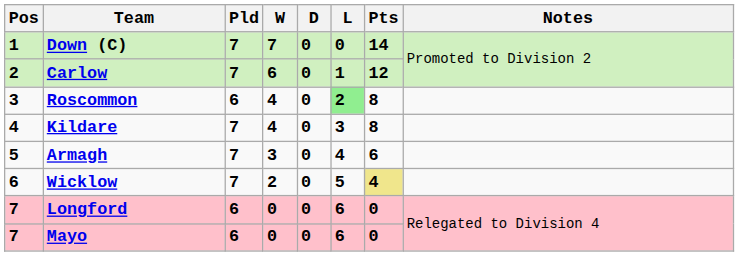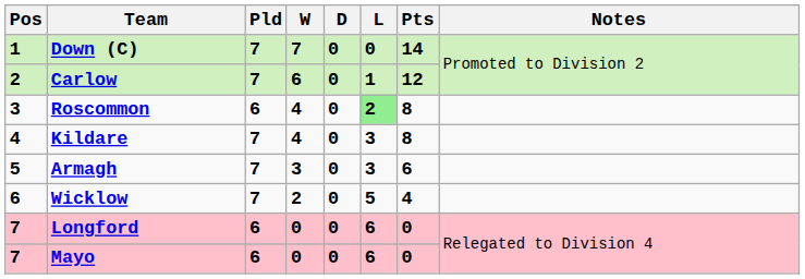 <table class="wikitable" style="text-align: centre;">
 <tr>
 <th width=20>Pos</th>
 <th width=135>Team</th>
 <th width=20>Pld</th>
 <th width=20>W</th>
 <th width=20>D</th>
 <th width=20>L</th>
 <th width=20>Pts</th>
 <th width=250>Notes</th>
 </tr>
 <tr style="background:#D0F0C0;">
 <td><strong>1</strong></td>
 <td align=left><strong> <a href='#'>Down</a> (C)</strong></td>
 <td><strong>7</strong></td>
 <td><strong>7</strong></td>
 <td><strong>0</strong></td>
 <td><strong>0</strong></td>
 <td><strong>14</strong></td>
 <td rowspan="2"><small> Promoted to Division 2</small></td>
 </tr>
 <tr style="background:#D0F0C0;">
 <td><strong>2</strong></td>
 <td align=left><strong> <a href='#'>Carlow</a></strong></td>
 <td><strong>7</strong></td>
 <td><strong>6</strong></td>
 <td><strong>0</strong></td>
 <td><strong>1</strong></td>
 <td><strong>12</strong></td>
 </tr>
 <tr style>
 <td><strong>3</strong></td>
 <td align=left><strong> <a href='#'>Roscommon</a> </strong></td>
 <td><strong>6</strong></td>
 <td><strong>4</strong></td>
 <td><strong>0</strong></td>
 <td style="background: lightgreen;"><strong>2</strong></td>
 <td><strong>8</strong></td>
 <td></td>
 </tr>
 <tr style>
 <td><strong>4</strong></td>
 <td align=left><strong> <a href='#'>Kildare</a> </strong></td>
 <td><strong>7</strong></td>
 <td><strong>4</strong></td>
 <td><strong>0</strong></td>
 <td><strong>3</strong></td>
 <td><strong>8</strong></td>
 <td></td>
 </tr>
 <tr style>
 <td><strong>5</strong></td>
 <td align=left><strong> <a href='#'>Armagh</a> </strong></td>
 <td><strong>7</strong></td>
 <td><strong>3</strong></td>
 <td><strong>0</strong></td>
-<td><strong>4</strong></td>
+<td><strong>3</strong></td>
 <td><strong>6</strong></td>
 <td></td>
 </tr>
 <tr style>
 <td><strong>6</strong></td>
 <td align=left><strong> <a href='#'>Wicklow</a> </strong></td>
 <td><strong>7</strong></td>
 <td><strong>2</strong></td>
 <td><strong>0</strong></td>
 <td><strong>5</strong></td>
-<td style="background: khaki;"><strong>4</strong></td>
+<td><strong>4</strong></td>
 <td></td>
 </tr>
 <tr style="background:#FFC0CB;">
 <td><strong>7</strong></td>
 <td align=left><strong> <a href='#'>Longford</a></strong></td>
 <td><strong>6</strong></td>
 <td><strong>0</strong></td>
 <td><strong>0</strong></td>
 <td><strong>6</strong></td>
 <td><strong>0</strong></td>
 <td rowspan="2"><small> Relegated to Division 4</small></td>
 </tr>
 <tr style="background:#FFC0CB;">
 <td><strong>7</strong></td>
 <td align=left><strong> <a href='#'>Mayo</a></strong></td>
 <td><strong>6</strong></td>
 <td><strong>0</strong></td>
 <td><strong>0</strong></td>
 <td><strong>6</strong></td>
 <td><strong>0</strong></td>
 </tr>
 </table>
